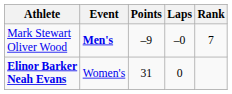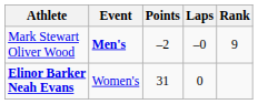 <table class=wikitable style=font-size:90%;text-align:center>
 <tr>
 <th>Athlete</th>
 <th>Event</th>
 <th>Points</th>
 <th>Laps</th>
 <th>Rank</th>
 </tr>
 <tr>
 <td align=left><a href='#'>Mark Stewart</a><br><a href='#'>Oliver Wood</a></td>
 <td align=left><strong><a href='#'>Men's</a></strong></td>
-<td>–9</td>
+<td>–2</td>
 <td>–0</td>
-<td>7</td>
+<td>9</td>
 </tr>
 <tr>
 <td align=left><strong><a href='#'>Elinor Barker</a><br><a href='#'>Neah Evans</a></strong></td>
 <td align=left><a href='#'>Women's</a></td>
 <td>31</td>
 <td>0</td>
 <td></td>
 </tr>
 </table>
